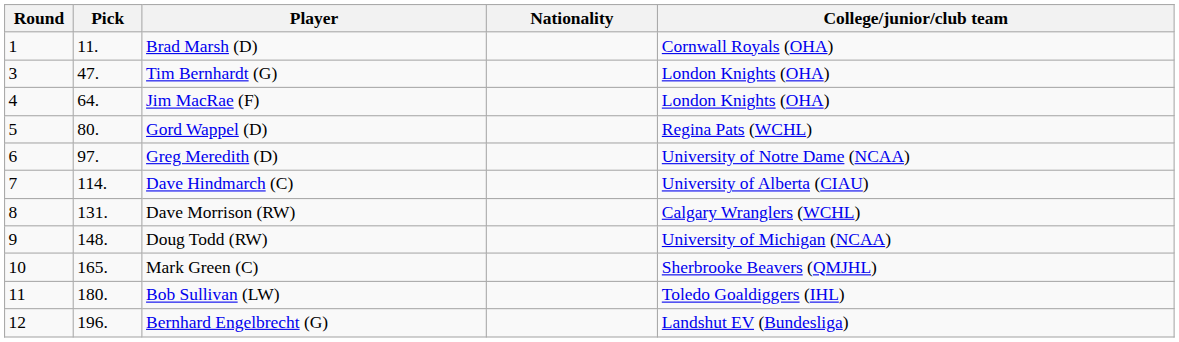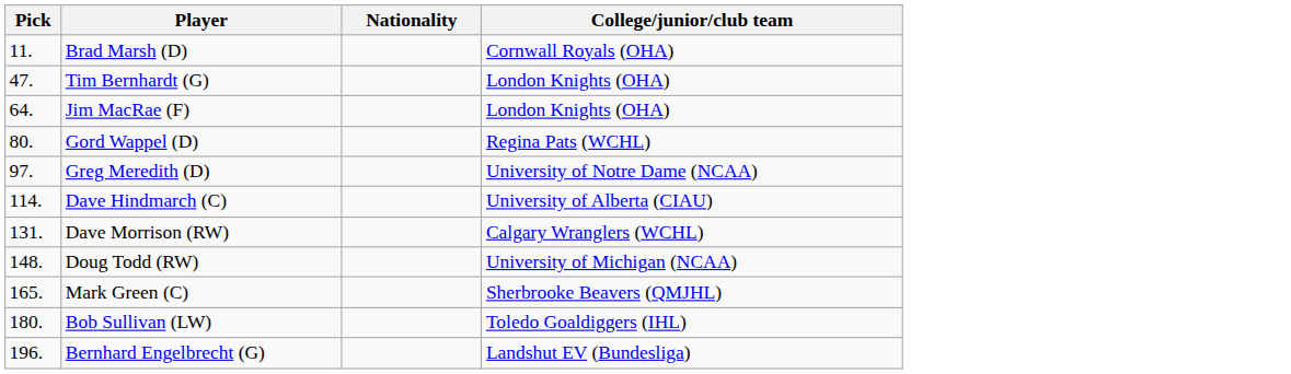 <table class="wikitable">
 <tr>
-<th bgcolor="#DDDDFF" width="5%">Round</th>
 <th bgcolor="#DDDDFF" width="5%">Pick</th>
 <th bgcolor="#DDDDFF" width="25%">Player</th>
 <th bgcolor="#DDDDFF" width="12.5%">Nationality</th>
 <th bgcolor="#DDDDFF" width="37.5%">College/junior/club team</th>
 </tr>
 <tr>
-<td>1</td>
 <td>11.</td>
 <td><a href='#'>Brad Marsh</a> (D)</td>
 <td></td>
 <td><a href='#'>Cornwall Royals</a> (<a href='#'>OHA</a>)</td>
 </tr>
 <tr>
-<td>3</td>
 <td>47.</td>
 <td><a href='#'>Tim Bernhardt</a> (G)</td>
 <td></td>
 <td><a href='#'>London Knights</a> (<a href='#'>OHA</a>)</td>
 </tr>
 <tr>
-<td>4</td>
 <td>64.</td>
 <td><a href='#'>Jim MacRae</a> (F)</td>
 <td></td>
 <td><a href='#'>London Knights</a> (<a href='#'>OHA</a>)</td>
 </tr>
 <tr>
-<td>5</td>
 <td>80.</td>
 <td><a href='#'>Gord Wappel</a> (D)</td>
 <td></td>
 <td><a href='#'>Regina Pats</a> (<a href='#'>WCHL</a>)</td>
 </tr>
 <tr>
-<td>6</td>
 <td>97.</td>
 <td><a href='#'>Greg Meredith</a> (D)</td>
 <td></td>
 <td><a href='#'>University of Notre Dame</a> (<a href='#'>NCAA</a>)</td>
 </tr>
 <tr>
-<td>7</td>
 <td>114.</td>
 <td><a href='#'>Dave Hindmarch</a> (C)</td>
 <td></td>
 <td><a href='#'>University of Alberta</a> (<a href='#'>CIAU</a>)</td>
 </tr>
 <tr>
-<td>8</td>
 <td>131.</td>
 <td>Dave Morrison (RW)</td>
 <td></td>
 <td><a href='#'>Calgary Wranglers</a> (<a href='#'>WCHL</a>)</td>
 </tr>
 <tr>
-<td>9</td>
 <td>148.</td>
 <td>Doug Todd (RW)</td>
 <td></td>
 <td><a href='#'>University of Michigan</a> (<a href='#'>NCAA</a>)</td>
 </tr>
 <tr>
-<td>10</td>
 <td>165.</td>
 <td>Mark Green (C)</td>
 <td></td>
 <td><a href='#'>Sherbrooke Beavers</a> (<a href='#'>QMJHL</a>)</td>
 </tr>
 <tr>
-<td>11</td>
 <td>180.</td>
 <td><a href='#'>Bob Sullivan</a> (LW)</td>
 <td></td>
 <td><a href='#'>Toledo Goaldiggers</a> (<a href='#'>IHL</a>)</td>
 </tr>
 <tr>
-<td>12</td>
 <td>196.</td>
 <td><a href='#'>Bernhard Engelbrecht</a> (G)</td>
 <td></td>
 <td><a href='#'>Landshut EV</a> (<a href='#'>Bundesliga</a>)</td>
 </tr>
 </table>
